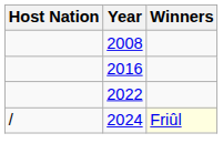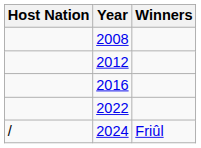 <table class="wikitable">
 <tr>
 <th>Host Nation</th>
 <th>Year</th>
 <th>Winners</th>
 </tr>
 <tr>
 <td></td>
 <td><a href='#'>2008</a></td>
+<td></td>
+</tr>
+<tr>
+<td></td>
+<td><a href='#'>2012</a></td>
 <td></td>
 </tr>
 <tr>
 <td></td>
 <td><a href='#'>2016</a></td>
 <td></td>
 </tr>
 <tr>
 <td></td>
 <td><a href='#'>2022</a></td>
 <td></td>
 </tr>
 <tr>
 <td>/</td>
 <td><a href='#'>2024</a></td>
-<td style="background: lightyellow;"> <a href='#'>Friûl</a></td>
+<td> <a href='#'>Friûl</a></td>
 </tr>
 </table>
